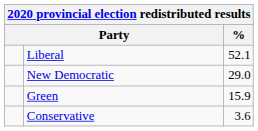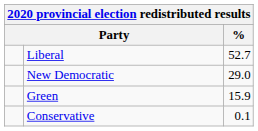 <table class="wikitable">
 <tr>
 <th colspan="4"><a href='#'>2020 provincial election</a> redistributed results</th>
 </tr>
 <tr>
 <th bgcolor="#DDDDFF" width="130px" colspan="2">Party</th>
 <th bgcolor="#DDDDFF" width="30px">%</th>
 </tr>
 <tr>
 <td> </td>
 <td><a href='#'>Liberal</a></td>
-<td align=right>52.1</td>
+<td align=right>52.7</td>
 </tr>
 <tr>
 <td> </td>
 <td><a href='#'>New Democratic</a></td>
 <td align=right>29.0</td>
 </tr>
 <tr>
 <td> </td>
 <td><a href='#'>Green</a></td>
 <td align=right>15.9</td>
 </tr>
 <tr>
 <td> </td>
 <td><a href='#'>Conservative</a></td>
-<td align=right>3.6</td>
+<td align=right>0.1</td>
 </tr>
 </table>
